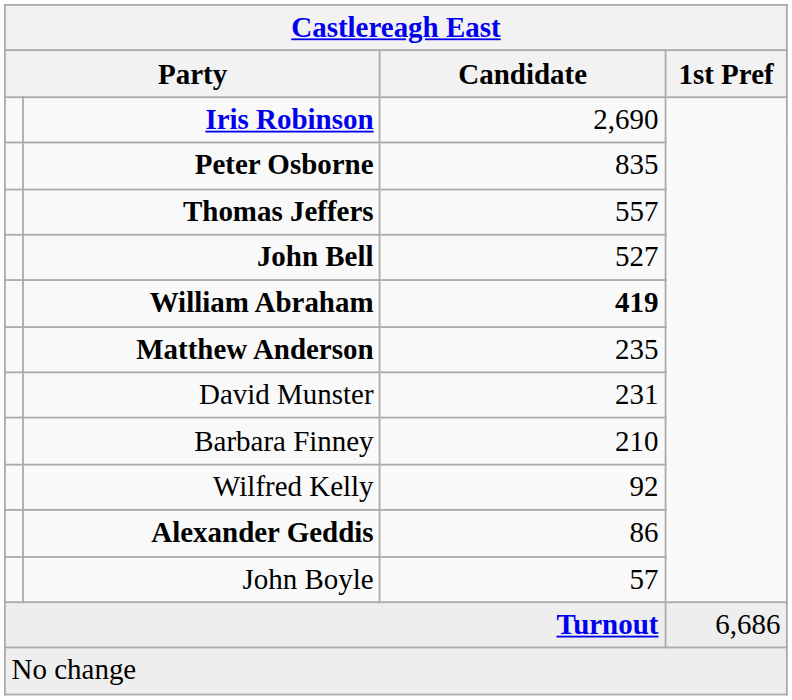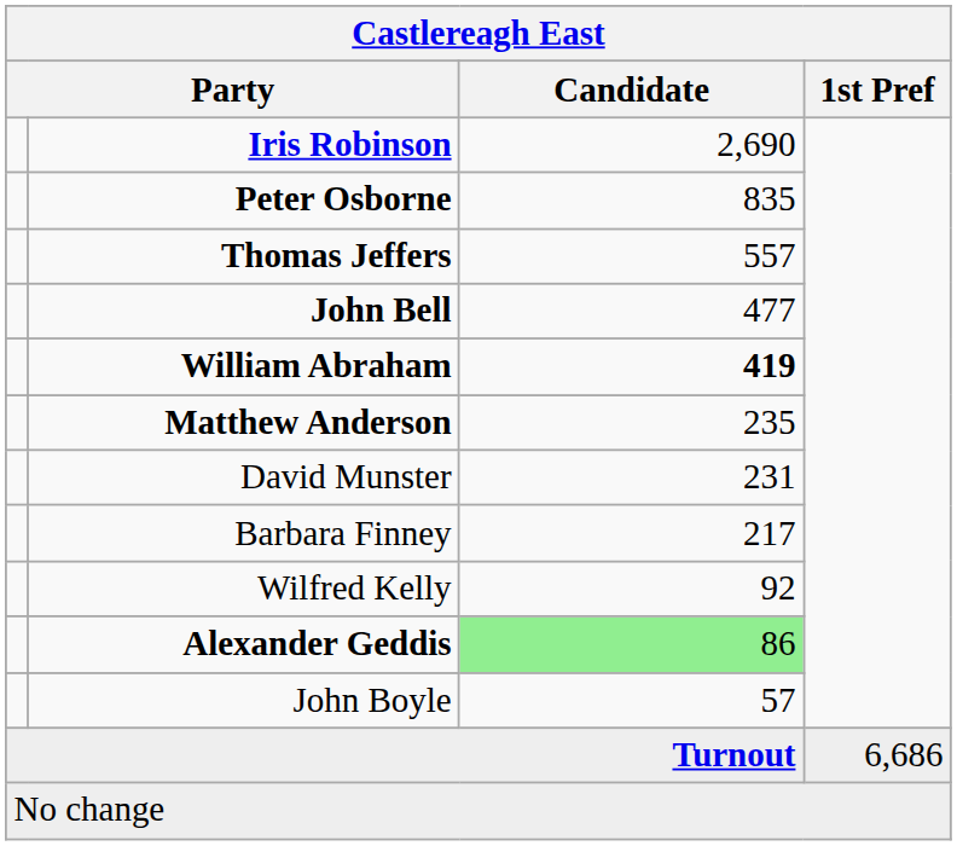 <table class="wikitable">
 <tr>
 <th colspan="4" align="center"><a href='#'>Castlereagh East</a></th>
 </tr>
 <tr>
 <th colspan="2" align="center" width=200>Party</th>
 <th width=150>Candidate</th>
 <th width=60>1st Pref</th>
 </tr>
 <tr>
 <td></td>
 <td align="right"><strong><a href='#'>Iris Robinson</a></strong></td>
 <td align="right">2,690</td>
 </tr>
 <tr>
 <td></td>
 <td align="right"><strong>Peter Osborne</strong></td>
 <td align="right">835</td>
 </tr>
 <tr>
 <td></td>
 <td align="right"><strong>Thomas Jeffers</strong></td>
 <td align="right">557</td>
 </tr>
 <tr>
 <td></td>
 <td align="right"><strong>John Bell</strong></td>
-<td align="right">527</td>
+<td align="right">477</td>
 </tr>
 <tr>
 <td></td>
 <td align="right"><strong>William Abraham</strong></td>
 <td align="right"><strong>419</strong></td>
 </tr>
 <tr>
 <td></td>
 <td align="right"><strong>Matthew Anderson</strong></td>
 <td align="right">235</td>
 </tr>
 <tr>
 <td></td>
 <td align="right">David Munster</td>
 <td align="right">231</td>
 </tr>
 <tr>
 <td></td>
 <td align="right">Barbara Finney</td>
-<td align="right">210</td>
+<td align="right">217</td>
 </tr>
 <tr>
 <td></td>
 <td align="right">Wilfred Kelly</td>
 <td align="right">92</td>
 </tr>
 <tr>
 <td></td>
 <td align="right"><strong>Alexander Geddis</strong></td>
-<td align="right">86</td>
+<td align="right" style="background: lightgreen;">86</td>
 </tr>
 <tr>
 <td></td>
 <td align="right">John Boyle</td>
 <td align="right">57</td>
 </tr>
 <tr bgcolor="EEEEEE">
 <td colspan=3 align="right"><strong><a href='#'>Turnout</a></strong></td>
 <td align="right">6,686</td>
 </tr>
 <tr>
 <td colspan=4 bgcolor="EEEEEE">No change</td>
 </tr>
 </table>
